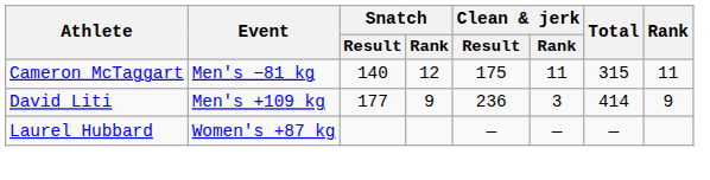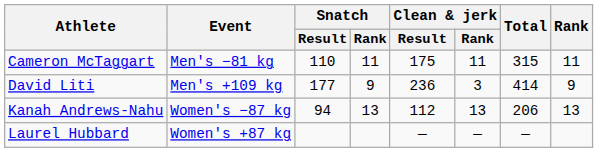 <table class=wikitable style=font-size:90%;text-align:center>
 <tr>
 <th rowspan=2>Athlete</th>
 <th rowspan=2>Event</th>
 <th colspan=2>Snatch</th>
 <th colspan=2>Clean & jerk</th>
 <th rowspan=2>Total</th>
 <th rowspan=2>Rank</th>
 </tr>
 <tr style=font-size:95%>
 <th>Result</th>
 <th>Rank</th>
 <th>Result</th>
 <th>Rank</th>
 </tr>
 <tr>
 <td align=left><a href='#'>Cameron McTaggart</a></td>
 <td align=left><a href='#'>Men's −81 kg</a></td>
-<td>140</td>
-<td>12</td>
+<td>110</td>
+<td>11</td>
 <td>175</td>
 <td>11</td>
 <td>315</td>
 <td>11</td>
 </tr>
 <tr>
 <td align=left><a href='#'>David Liti</a></td>
 <td align=left><a href='#'>Men's +109 kg</a></td>
 <td>177</td>
 <td>9</td>
 <td>236</td>
 <td>3</td>
 <td>414</td>
 <td>9</td>
 </tr>
 <tr>
+<td align=left><a href='#'>Kanah Andrews-Nahu</a></td>
+<td align=left><a href='#'>Women's −87 kg</a></td>
+<td>94</td>
+<td>13</td>
+<td>112</td>
+<td>13</td>
+<td>206</td>
+<td>13</td>
+</tr>
+<tr>
 <td align=left><a href='#'>Laurel Hubbard</a></td>
 <td align=left><a href='#'>Women's +87 kg</a></td>
 <td></td>
 <td></td>
 <td>—</td>
 <td>—</td>
 <td>—</td>
 <td></td>
 </tr>
 </table>
